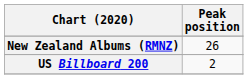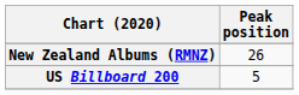 <table class="wikitable sortable plainrowheaders" style="text-align:center">
 <tr>
 <th scope="col">Chart (2020)</th>
 <th scope="col">Peak<br>position</th>
 </tr>
 <tr>
 </tr>
 <tr>
 </tr>
 <tr>
 </tr>
 <tr>
 </tr>
 <tr>
 </tr>
 <tr>
 </tr>
 <tr>
 <th scope="row">New Zealand Albums (<a href='#'>RMNZ</a>)</th>
 <td>26</td>
 </tr>
 <tr>
 </tr>
 <tr>
 </tr>
 <tr>
 <th scope="row">US <a href='#'><em>Billboard</em> 200</a></th>
-<td>2</td>
+<td>5</td>
 </tr>
 <tr>
 </tr>
 </table>
